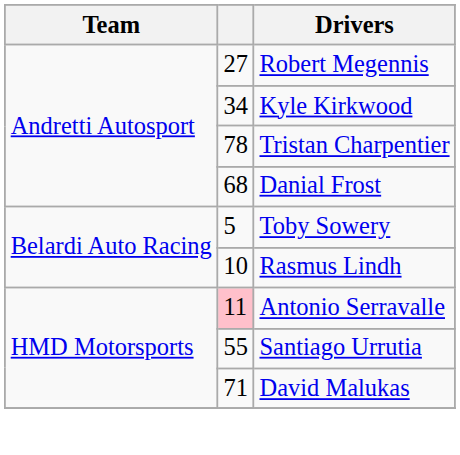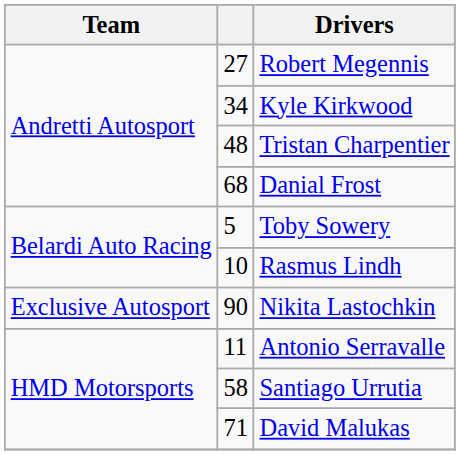 <table class="wikitable sortable" style="font-size:85%">
 <tr>
 <th>Team</th>
 <th></th>
 <th>Drivers</th>
 </tr>
 <tr>
 <td rowspan="4"><a href='#'>Andretti Autosport</a></td>
 <td>27</td>
 <td> <a href='#'>Robert Megennis</a></td>
 </tr>
 <tr>
 <td>34</td>
 <td> <a href='#'>Kyle Kirkwood</a></td>
 </tr>
 <tr>
-<td>78</td>
+<td>48</td>
 <td> <a href='#'>Tristan Charpentier</a></td>
 </tr>
 <tr>
 <td>68</td>
 <td> <a href='#'>Danial Frost</a></td>
 </tr>
 <tr>
 <td rowspan="2"><a href='#'>Belardi Auto Racing</a></td>
 <td>5</td>
 <td> <a href='#'>Toby Sowery</a></td>
 </tr>
 <tr>
 <td>10</td>
 <td> <a href='#'>Rasmus Lindh</a></td>
 </tr>
 <tr>
+<td><a href='#'>Exclusive Autosport</a></td>
+<td>90</td>
+<td> <a href='#'>Nikita Lastochkin</a></td>
+</tr>
+<tr>
 <td rowspan="3"><a href='#'>HMD Motorsports</a></td>
-<td style="background: pink;">11</td>
+<td>11</td>
 <td> <a href='#'>Antonio Serravalle</a></td>
 </tr>
 <tr>
-<td>55</td>
+<td>58</td>
 <td> <a href='#'>Santiago Urrutia</a></td>
 </tr>
 <tr>
 <td>71</td>
 <td> <a href='#'>David Malukas</a></td>
 </tr>
 <tr>
 </tr>
 </table>
